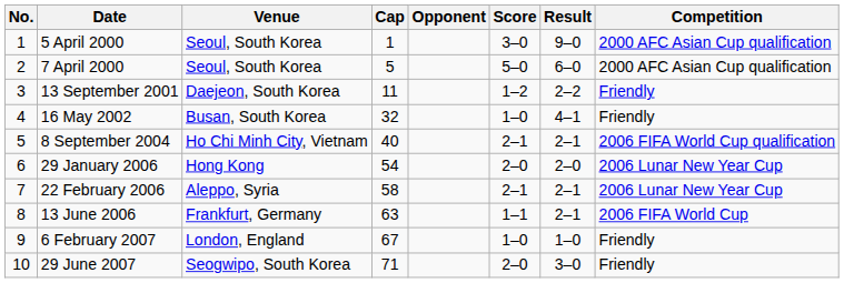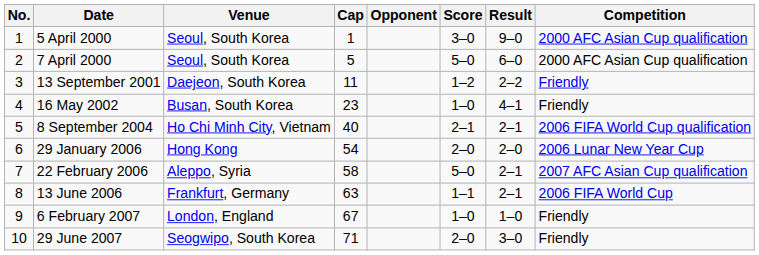 <table class="wikitable sortable">
 <tr>
 <th>No.</th>
 <th>Date</th>
 <th>Venue</th>
 <th>Cap</th>
 <th>Opponent</th>
 <th>Score</th>
 <th>Result</th>
 <th>Competition</th>
 </tr>
 <tr>
 <td align="center">1</td>
 <td>5 April 2000</td>
 <td><a href='#'>Seoul</a>, South Korea</td>
 <td align="center">1</td>
 <td></td>
 <td align="center">3–0</td>
 <td align="center">9–0</td>
 <td><a href='#'>2000 AFC Asian Cup qualification</a></td>
 </tr>
 <tr>
 <td align="center">2</td>
 <td>7 April 2000</td>
 <td><a href='#'>Seoul</a>, South Korea</td>
 <td align="center">5</td>
 <td></td>
 <td align="center">5–0</td>
 <td align="center">6–0</td>
 <td>2000 AFC Asian Cup qualification</td>
 </tr>
 <tr>
 <td align="center">3</td>
 <td>13 September 2001</td>
 <td><a href='#'>Daejeon</a>, South Korea</td>
 <td align="center">11</td>
 <td></td>
 <td align="center">1–2</td>
 <td align="center">2–2</td>
 <td><a href='#'>Friendly</a></td>
 </tr>
 <tr>
 <td align="center">4</td>
 <td>16 May 2002</td>
 <td><a href='#'>Busan</a>, South Korea</td>
-<td align="center">32</td>
+<td align="center">23</td>
 <td></td>
 <td align="center">1–0</td>
 <td align="center">4–1</td>
 <td>Friendly</td>
 </tr>
 <tr>
 <td align="center">5</td>
 <td>8 September 2004</td>
 <td><a href='#'>Ho Chi Minh City</a>, Vietnam</td>
 <td align="center">40</td>
 <td></td>
 <td align="center">2–1</td>
 <td align="center">2–1</td>
 <td><a href='#'>2006 FIFA World Cup qualification</a></td>
 </tr>
 <tr>
 <td align="center">6</td>
 <td>29 January 2006</td>
 <td><a href='#'>Hong Kong</a></td>
 <td align="center">54</td>
 <td></td>
 <td align="center">2–0</td>
 <td align="center">2–0</td>
 <td><a href='#'>2006 Lunar New Year Cup</a></td>
 </tr>
 <tr>
 <td align="center">7</td>
 <td>22 February 2006</td>
 <td><a href='#'>Aleppo</a>, Syria</td>
 <td align="center">58</td>
 <td></td>
+<td align="center">5–0</td>
 <td align="center">2–1</td>
-<td align="center">2–1</td>
-<td><a href='#'>2006 Lunar New Year Cup</a></td>
+<td><a href='#'>2007 AFC Asian Cup qualification</a></td>
 </tr>
 <tr>
 <td align="center">8</td>
 <td>13 June 2006</td>
 <td><a href='#'>Frankfurt</a>, Germany</td>
 <td align="center">63</td>
 <td></td>
 <td align="center">1–1</td>
 <td align="center">2–1</td>
 <td><a href='#'>2006 FIFA World Cup</a></td>
 </tr>
 <tr>
 <td align="center">9</td>
 <td>6 February 2007</td>
 <td><a href='#'>London</a>, England</td>
 <td align="center">67</td>
 <td></td>
 <td align="center">1–0</td>
 <td align="center">1–0</td>
 <td>Friendly</td>
 </tr>
 <tr>
 <td align="center">10</td>
 <td>29 June 2007</td>
 <td><a href='#'>Seogwipo</a>, South Korea</td>
 <td align="center">71</td>
 <td></td>
 <td align="center">2–0</td>
 <td align="center">3–0</td>
 <td>Friendly</td>
 </tr>
 </table>
